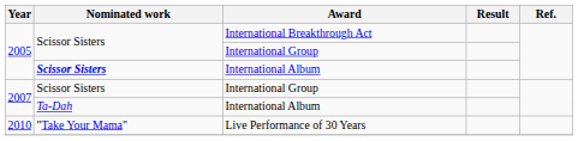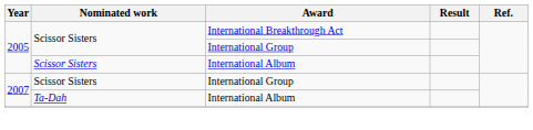 <table class="wikitable">
 <tr>
 <th>Year</th>
 <th width="250">Nominated work</th>
 <th width="325">Award</th>
 <th width="65">Result</th>
 <th width="65">Ref.</th>
 </tr>
 <tr>
 <td align="center" rowspan=3><a href='#'>2005</a></td>
 <td rowspan=2>Scissor Sisters</td>
 <td><a href='#'>International Breakthrough Act</a></td>
 <td></td>
 <td align="center" rowspan=3><br></td>
 </tr>
 <tr>
 <td><a href='#'>International Group</a></td>
 <td></td>
 </tr>
 <tr>
-<td><strong><em><a href='#'>Scissor Sisters</a></em></strong></td>
+<td><em><a href='#'>Scissor Sisters</a></em></td>
 <td><a href='#'>International Album</a></td>
 <td></td>
 </tr>
 <tr>
 <td align="center" rowspan=2><a href='#'>2007</a></td>
 <td>Scissor Sisters</td>
 <td>International Group</td>
 <td></td>
 <td align="center" rowspan=2></td>
 </tr>
 <tr>
 <td><em><a href='#'>Ta-Dah</a></em></td>
 <td>International Album</td>
 <td></td>
 </tr>
 <tr>
-<td align="center"><a href='#'>2010</a></td>
-<td>"<a href='#'>Take Your Mama</a>"</td>
-<td>Live Performance of 30 Years</td>
-<td></td>
-<td align="center"></td>
-</tr>
-<tr>
 </tr>
 </table>
